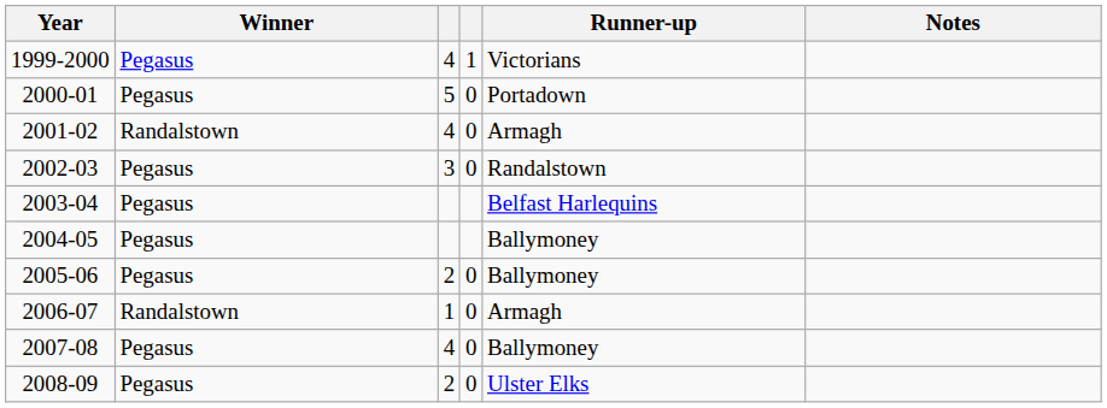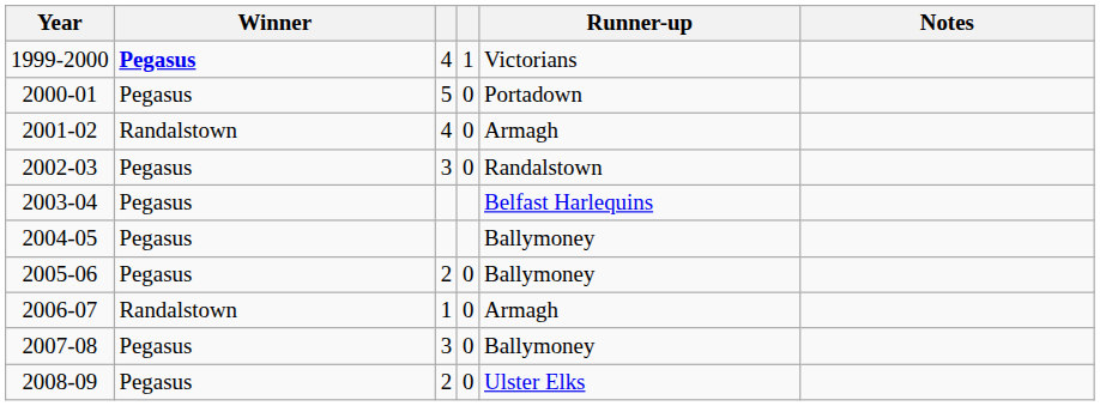 <table class="wikitable">
 <tr>
 <th>Year</th>
 <th>Winner</th>
 <th></th>
 <th></th>
 <th>Runner-up</th>
 <th>Notes</th>
 </tr>
 <tr>
 <td align="center">1999-2000</td>
-<td width=220><a href='#'>Pegasus</a></td>
+<td width=220><strong><a href='#'>Pegasus</a></strong></td>
 <td align="center">4</td>
 <td align="center">1</td>
 <td width=220>Victorians</td>
 <td width=200></td>
 </tr>
 <tr>
 <td align="center">2000-01</td>
 <td>Pegasus</td>
 <td align="center">5</td>
 <td align="center">0</td>
 <td>Portadown</td>
 <td></td>
 </tr>
 <tr>
 <td align="center">2001-02</td>
 <td>Randalstown</td>
 <td align="center">4</td>
 <td align="center">0</td>
 <td>Armagh</td>
 <td></td>
 </tr>
 <tr>
 <td align="center">2002-03</td>
 <td>Pegasus</td>
 <td align="center">3</td>
 <td align="center">0</td>
 <td>Randalstown</td>
 <td></td>
 </tr>
 <tr>
 <td align="center">2003-04</td>
 <td>Pegasus</td>
 <td align="center"></td>
 <td align="center"></td>
 <td><a href='#'>Belfast Harlequins</a></td>
 <td></td>
 </tr>
 <tr>
 <td align="center">2004-05</td>
 <td>Pegasus</td>
 <td align="center"></td>
 <td align="center"></td>
 <td>Ballymoney</td>
 <td></td>
 </tr>
 <tr>
 <td align="center">2005-06</td>
 <td>Pegasus</td>
 <td align="center">2</td>
 <td align="center">0</td>
 <td>Ballymoney</td>
 <td></td>
 </tr>
 <tr>
 <td align="center">2006-07</td>
 <td>Randalstown</td>
 <td align="center">1</td>
 <td align="center">0</td>
 <td>Armagh</td>
 <td></td>
 </tr>
 <tr>
 <td align="center">2007-08</td>
 <td>Pegasus</td>
-<td align="center">4</td>
+<td align="center">3</td>
 <td align="center">0</td>
 <td>Ballymoney</td>
 <td></td>
 </tr>
 <tr>
 <td align="center">2008-09</td>
 <td>Pegasus</td>
 <td align="center">2</td>
 <td align="center">0</td>
 <td><a href='#'>Ulster Elks</a></td>
 <td></td>
 </tr>
 </table>
